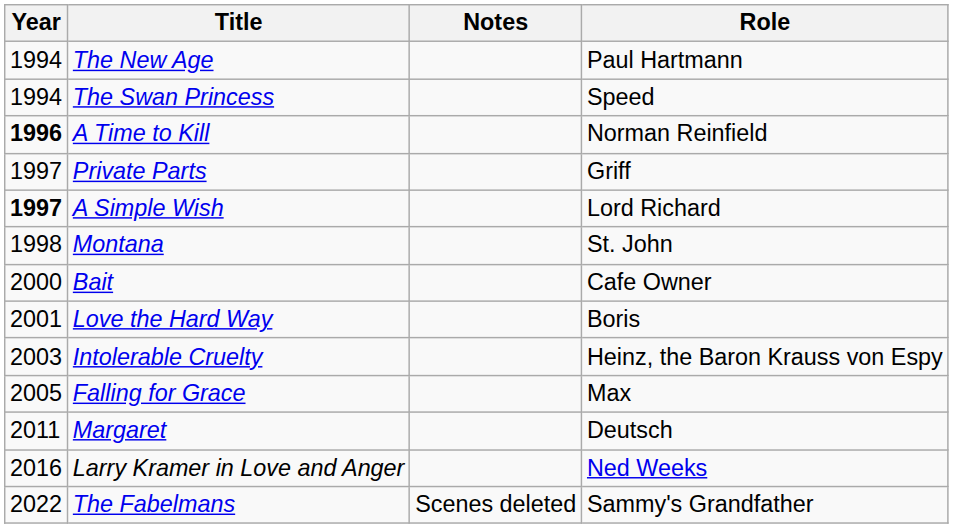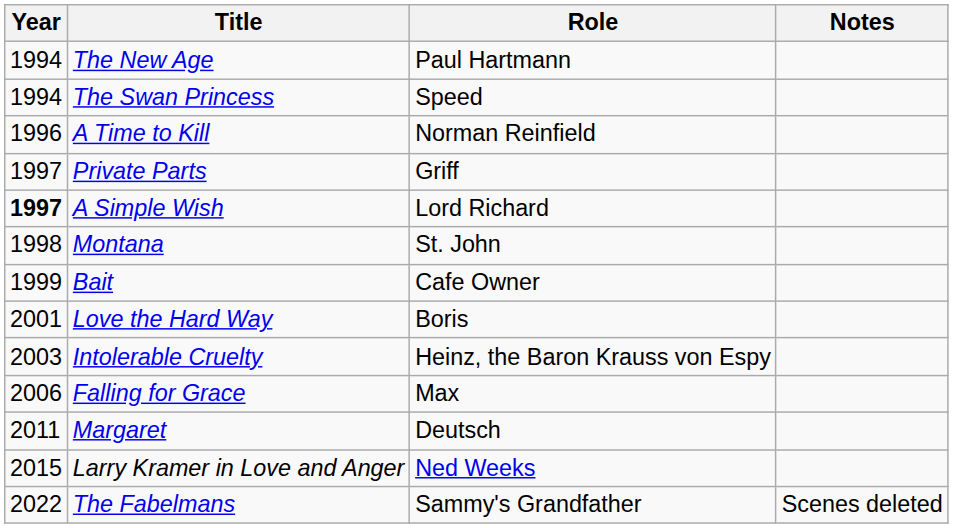 <table class="wikitable sortable">
 <tr>
 <th>Year</th>
 <th>Title</th>
+<th>Role</th>
 <th>Notes</th>
-<th>Role</th>
 </tr>
 <tr>
 <td>1994</td>
 <td><a href='#'><em>The New Age</em></a></td>
+<td>Paul Hartmann</td>
 <td></td>
-<td>Paul Hartmann</td>
 </tr>
 <tr>
 <td>1994</td>
 <td><em><a href='#'>The Swan Princess</a></em></td>
+<td>Speed</td>
 <td></td>
-<td>Speed</td>
 </tr>
 <tr>
-<td><strong>1996</strong></td>
+<td>1996</td>
 <td><a href='#'><em>A Time to Kill</em></a></td>
+<td>Norman Reinfield</td>
 <td></td>
-<td>Norman Reinfield</td>
 </tr>
 <tr>
 <td>1997</td>
 <td><a href='#'><em>Private Parts</em></a></td>
+<td>Griff</td>
 <td></td>
-<td>Griff</td>
 </tr>
 <tr>
 <td><strong>1997</strong></td>
 <td><em><a href='#'>A Simple Wish</a></em></td>
+<td>Lord Richard</td>
 <td></td>
-<td>Lord Richard</td>
 </tr>
 <tr>
 <td>1998</td>
 <td><a href='#'><em>Montana</em></a></td>
+<td>St. John</td>
 <td></td>
-<td>St. John</td>
 </tr>
 <tr>
-<td>2000</td>
+<td>1999</td>
 <td><a href='#'><em>Bait</em></a></td>
+<td>Cafe Owner</td>
 <td></td>
-<td>Cafe Owner</td>
 </tr>
 <tr>
 <td>2001</td>
 <td><em><a href='#'>Love the Hard Way</a></em></td>
+<td>Boris</td>
 <td></td>
-<td>Boris</td>
 </tr>
 <tr>
 <td>2003</td>
 <td><em><a href='#'>Intolerable Cruelty</a></em></td>
+<td>Heinz, the Baron Krauss von Espy</td>
 <td></td>
-<td>Heinz, the Baron Krauss von Espy</td>
 </tr>
 <tr>
-<td>2005</td>
+<td>2006</td>
 <td><em><a href='#'>Falling for Grace</a></em></td>
+<td>Max</td>
 <td></td>
-<td>Max</td>
 </tr>
 <tr>
 <td>2011</td>
 <td><a href='#'><em>Margaret</em></a></td>
+<td>Deutsch</td>
 <td></td>
-<td>Deutsch</td>
 </tr>
 <tr>
-<td>2016</td>
+<td>2015</td>
 <td><em>Larry Kramer in Love and Anger</em></td>
+<td><a href='#'>Ned Weeks</a></td>
 <td></td>
-<td><a href='#'>Ned Weeks</a></td>
 </tr>
 <tr>
 <td>2022</td>
 <td><em><a href='#'>The Fabelmans</a></em></td>
+<td>Sammy's Grandfather</td>
 <td>Scenes deleted</td>
-<td>Sammy's Grandfather</td>
 </tr>
 </table>
